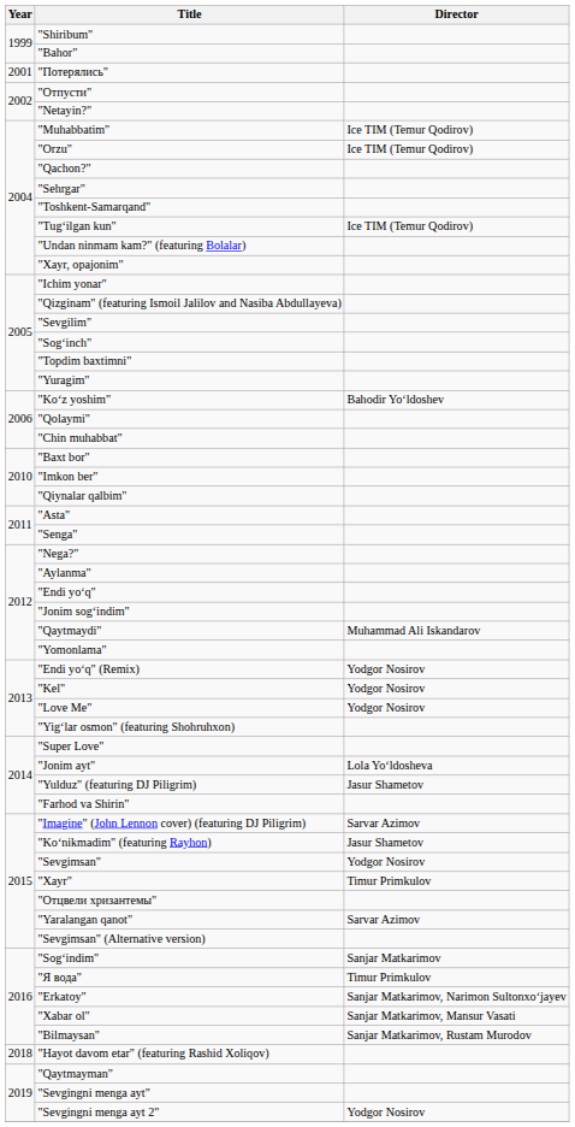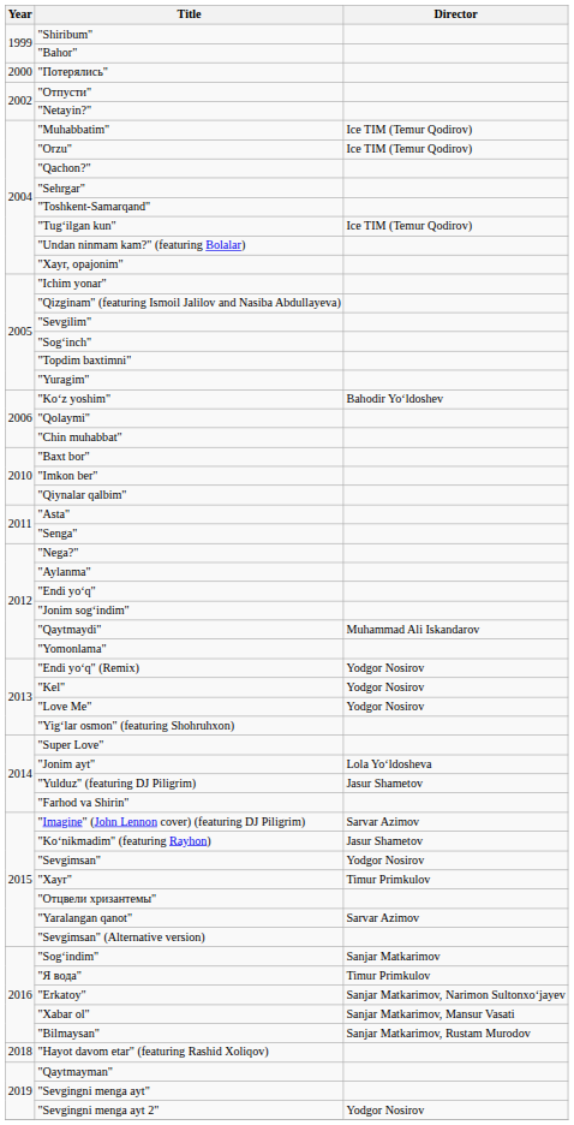 <table class="wikitable" style="text-align:left;">
 <tr>
 <th>Year</th>
 <th>Title</th>
 <th>Director</th>
 </tr>
 <tr>
 <td rowspan="2">1999</td>
 <td>"Shiribum"</td>
 <td></td>
 </tr>
 <tr>
 <td>"Bahor"</td>
 <td></td>
 </tr>
 <tr>
-<td rowspan="1">2001</td>
+<td rowspan="1">2000</td>
 <td>"Потерялись"</td>
 <td></td>
 </tr>
 <tr>
 <td rowspan="2">2002</td>
 <td>"Отпусти"</td>
 <td></td>
 </tr>
 <tr>
 <td>"Netayin?"</td>
 <td></td>
 </tr>
 <tr>
 <td rowspan="8">2004</td>
 <td>"Muhabbatim"</td>
 <td>Ice TIM (Temur Qodirov)</td>
 </tr>
 <tr>
 <td>"Orzu"</td>
 <td>Ice TIM (Temur Qodirov)</td>
 </tr>
 <tr>
 <td>"Qachon?"</td>
 <td></td>
 </tr>
 <tr>
 <td>"Sehrgar"</td>
 <td></td>
 </tr>
 <tr>
 <td>"Toshkent-Samarqand"</td>
 <td></td>
 </tr>
 <tr>
 <td>"Tugʻilgan kun"</td>
 <td>Ice TIM (Temur Qodirov)</td>
 </tr>
 <tr>
 <td>"Undan ninmam kam?" (featuring <a href='#'>Bolalar</a>)</td>
 <td></td>
 </tr>
 <tr>
 <td>"Xayr, opajonim"</td>
 <td></td>
 </tr>
 <tr>
 <td rowspan="6">2005</td>
 <td>"Ichim yonar"</td>
 <td></td>
 </tr>
 <tr>
 <td>"Qizginam" (featuring Ismoil Jalilov and Nasiba Abdullayeva)</td>
 <td></td>
 </tr>
 <tr>
 <td>"Sevgilim"</td>
 <td></td>
 </tr>
 <tr>
 <td>"Sogʻinch"</td>
 <td></td>
 </tr>
 <tr>
 <td>"Topdim baxtimni"</td>
 <td></td>
 </tr>
 <tr>
 <td>"Yuragim"</td>
 <td></td>
 </tr>
 <tr>
 <td rowspan="3">2006</td>
 <td>"Koʻz yoshim"</td>
 <td>Bahodir Yoʻldoshev</td>
 </tr>
 <tr>
 <td>"Qolaymi"</td>
 <td></td>
 </tr>
 <tr>
 <td>"Chin muhabbat"</td>
 <td></td>
 </tr>
 <tr>
 <td rowspan="3">2010</td>
 <td>"Baxt bor"</td>
 <td></td>
 </tr>
 <tr>
 <td>"Imkon ber"</td>
 <td></td>
 </tr>
 <tr>
 <td>"Qiynalar qalbim"</td>
 <td></td>
 </tr>
 <tr>
 <td rowspan="2">2011</td>
 <td>"Asta"</td>
 <td></td>
 </tr>
 <tr>
 <td>"Senga"</td>
 <td></td>
 </tr>
 <tr>
 <td rowspan="6">2012</td>
 <td>"Nega?"</td>
 <td></td>
 </tr>
 <tr>
 <td>"Aylanma"</td>
 <td></td>
 </tr>
 <tr>
 <td>"Endi yoʻq"</td>
 <td></td>
 </tr>
 <tr>
 <td>"Jonim sogʻindim"</td>
 <td></td>
 </tr>
 <tr>
 <td>"Qaytmaydi"</td>
 <td>Muhammad Ali Iskandarov</td>
 </tr>
 <tr>
 <td>"Yomonlama"</td>
 <td></td>
 </tr>
 <tr>
 <td rowspan="4">2013</td>
 <td>"Endi yoʻq" (Remix)</td>
 <td>Yodgor Nosirov</td>
 </tr>
 <tr>
 <td>"Kel"</td>
 <td>Yodgor Nosirov</td>
 </tr>
 <tr>
 <td>"Love Me"</td>
 <td>Yodgor Nosirov</td>
 </tr>
 <tr>
 <td>"Yigʻlar osmon" (featuring Shohruhxon)</td>
 <td></td>
 </tr>
 <tr>
 <td rowspan="4">2014</td>
 <td>"Super Love"</td>
 <td></td>
 </tr>
 <tr>
 <td>"Jonim ayt"</td>
 <td>Lola Yoʻldosheva</td>
 </tr>
 <tr>
 <td>"Yulduz" (featuring DJ Piligrim)</td>
 <td>Jasur Shametov</td>
 </tr>
 <tr>
 <td>"Farhod va Shirin"</td>
 <td></td>
 </tr>
 <tr>
 <td rowspan="7">2015</td>
 <td>"<a href='#'>Imagine</a>" (<a href='#'>John Lennon</a> cover) (featuring DJ Piligrim)</td>
 <td>Sarvar Azimov</td>
 </tr>
 <tr>
 <td>"Koʻnikmadim" (featuring <a href='#'>Rayhon</a>)</td>
 <td>Jasur Shametov</td>
 </tr>
 <tr>
 <td>"Sevgimsan"</td>
 <td>Yodgor Nosirov</td>
 </tr>
 <tr>
 <td>"Xayr"</td>
 <td>Timur Primkulov</td>
 </tr>
 <tr>
 <td>"Отцвели хризантемы"</td>
 <td></td>
 </tr>
 <tr>
 <td>"Yaralangan qanot"</td>
 <td>Sarvar Azimov</td>
 </tr>
 <tr>
 <td>"Sevgimsan" (Alternative version)</td>
 <td></td>
 </tr>
 <tr>
 <td rowspan="5">2016</td>
 <td>"Sogʻindim"</td>
 <td>Sanjar Matkarimov</td>
 </tr>
 <tr>
 <td>"Я вода"</td>
 <td>Timur Primkulov</td>
 </tr>
 <tr>
 <td>"Erkatoy"</td>
 <td>Sanjar Matkarimov, Narimon Sultonxoʻjayev</td>
 </tr>
 <tr>
 <td>"Xabar ol"</td>
 <td>Sanjar Matkarimov, Mansur Vasati</td>
 </tr>
 <tr>
 <td>"Bilmaysan"</td>
 <td>Sanjar Matkarimov, Rustam Murodov</td>
 </tr>
 <tr>
 <td rowspan="1">2018</td>
 <td>"Hayot davom etar" (featuring Rashid Xoliqov)</td>
 <td></td>
 </tr>
 <tr>
 <td rowspan="3">2019</td>
 <td>"Qaytmayman"</td>
 <td></td>
 </tr>
 <tr>
 <td>"Sevgingni menga ayt"</td>
 <td></td>
 </tr>
 <tr>
 <td>"Sevgingni menga ayt 2"</td>
 <td>Yodgor Nosirov</td>
 </tr>
 <tr>
 </tr>
 </table>
